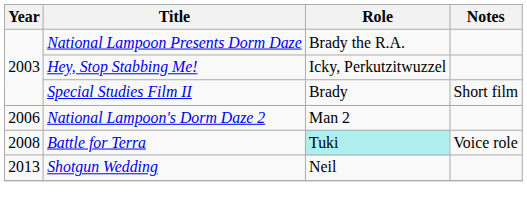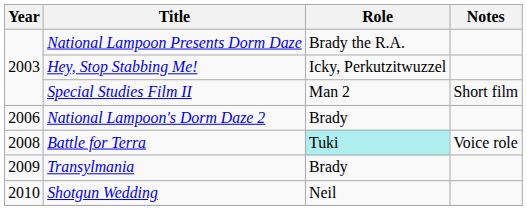 <table class="wikitable">
 <tr>
 <th>Year</th>
 <th>Title</th>
 <th>Role</th>
 <th>Notes</th>
 </tr>
 <tr>
 <td rowspan="3">2003</td>
 <td><em><a href='#'>National Lampoon Presents Dorm Daze</a></em></td>
 <td>Brady the R.A.</td>
 <td></td>
 </tr>
 <tr>
 <td><em><a href='#'>Hey, Stop Stabbing Me!</a></em></td>
 <td>Icky, Perkutzitwuzzel</td>
 <td></td>
 </tr>
 <tr>
 <td><em><a href='#'>Special Studies Film II</a></em></td>
-<td>Brady</td>
+<td>Man 2</td>
 <td>Short film</td>
 </tr>
 <tr>
 <td>2006</td>
 <td><em><a href='#'>National Lampoon's Dorm Daze 2</a></em></td>
-<td>Man 2</td>
+<td>Brady</td>
 <td></td>
 </tr>
 <tr>
 <td>2008</td>
 <td><em><a href='#'>Battle for Terra</a></em></td>
 <td style="background: paleturquoise;">Tuki</td>
 <td>Voice role</td>
 </tr>
 <tr>
-<td>2013</td>
+<td>2009</td>
+<td><em><a href='#'>Transylmania</a></em></td>
+<td>Brady</td>
+<td></td>
+</tr>
+<tr>
+<td>2010</td>
 <td><em><a href='#'>Shotgun Wedding</a></em></td>
 <td>Neil</td>
 <td></td>
 </tr>
 <tr>
 </tr>
 </table>
